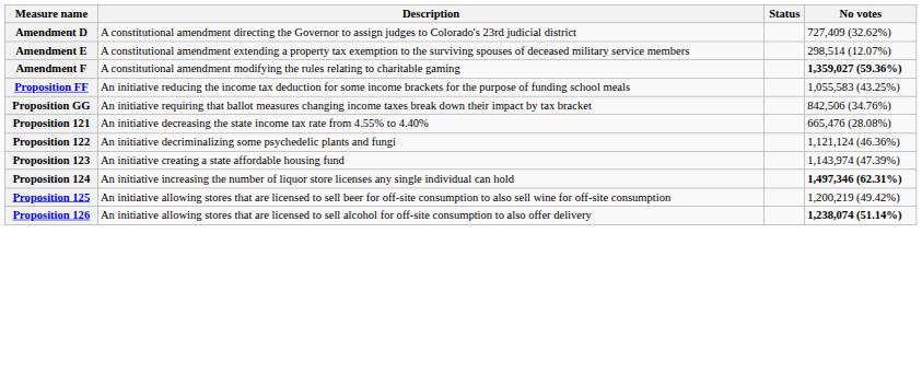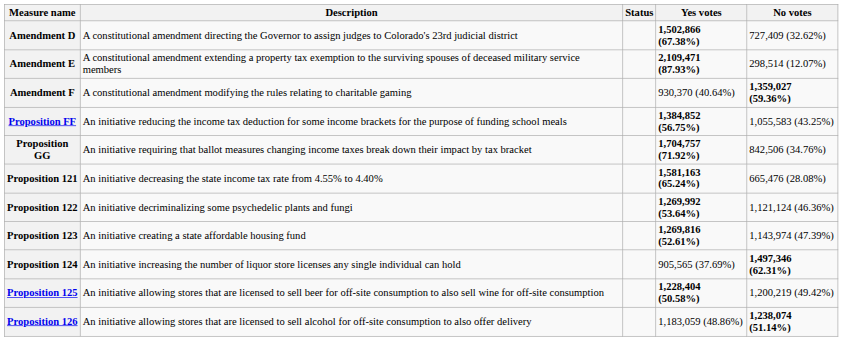 <table class="wikitable sortable plainrowheaders" style="width:100%">
 <tr>
 <th scope="col">Measure name</th>
 <th class="unsortable" scope="col">Description</th>
 <th scope="col">Status</th>
+<th scope="col">Yes votes</th>
 <th scope="col">No votes</th>
 </tr>
 <tr>
 <th scope="row">Amendment D</th>
 <td>A constitutional amendment directing the Governor to assign judges to Colorado's 23rd judicial district</td>
 <td></td>
+<td><strong>1,502,866 (67.38%)</strong></td>
 <td>727,409 (32.62%)</td>
 </tr>
 <tr>
 <th scope="row">Amendment E</th>
 <td>A constitutional amendment extending a property tax exemption to the surviving spouses of deceased military service members</td>
 <td></td>
+<td><strong>2,109,471 (87.93%)</strong></td>
 <td>298,514 (12.07%)</td>
 </tr>
 <tr>
 <th scope="row">Amendment F</th>
 <td>A constitutional amendment modifying the rules relating to charitable gaming</td>
 <td></td>
+<td>930,370 (40.64%)</td>
 <td><strong>1,359,027 (59.36%)</strong></td>
 </tr>
 <tr>
 <th scope="row"><a href='#'>Proposition FF</a></th>
 <td>An initiative reducing the income tax deduction for some income brackets for the purpose of funding school meals</td>
 <td></td>
+<td><strong>1,384,852 (56.75%)</strong></td>
 <td>1,055,583 (43.25%)</td>
 </tr>
 <tr>
 <th scope="row">Proposition GG</th>
 <td>An initiative requiring that ballot measures changing income taxes break down their impact by tax bracket</td>
 <td></td>
+<td><strong>1,704,757 (71.92%)</strong></td>
 <td>842,506 (34.76%)</td>
 </tr>
 <tr>
 <th scope="row">Proposition 121</th>
 <td>An initiative decreasing the state income tax rate from 4.55% to 4.40%</td>
 <td></td>
+<td><strong>1,581,163 (65.24%)</strong></td>
 <td>665,476 (28.08%)</td>
 </tr>
 <tr>
 <th scope="row">Proposition 122</th>
 <td>An initiative decriminalizing some psychedelic plants and fungi</td>
 <td></td>
+<td><strong>1,269,992 (53.64%)</strong></td>
 <td>1,121,124 (46.36%)</td>
 </tr>
 <tr>
 <th scope="row">Proposition 123</th>
 <td>An initiative creating a state affordable housing fund</td>
 <td></td>
+<td><strong>1,269,816 (52.61%)</strong></td>
 <td>1,143,974 (47.39%)</td>
 </tr>
 <tr>
 <th scope="row">Proposition 124</th>
 <td>An initiative increasing the number of liquor store licenses any single individual can hold</td>
 <td></td>
+<td>905,565 (37.69%)</td>
 <td><strong>1,497,346 (62.31%)</strong></td>
 </tr>
 <tr>
 <th scope="row"><a href='#'>Proposition 125</a></th>
 <td>An initiative allowing stores that are licensed to sell beer for off-site consumption to also sell wine for off-site consumption</td>
 <td></td>
+<td><strong>1,228,404 (50.58%)</strong></td>
 <td>1,200,219 (49.42%)</td>
 </tr>
 <tr>
 <th scope="row"><a href='#'>Proposition 126</a></th>
 <td>An initiative allowing stores that are licensed to sell alcohol for off-site consumption to also offer delivery</td>
 <td></td>
+<td>1,183,059 (48.86%)</td>
 <td><strong>1,238,074 (51.14%)</strong></td>
 </tr>
 </table>
